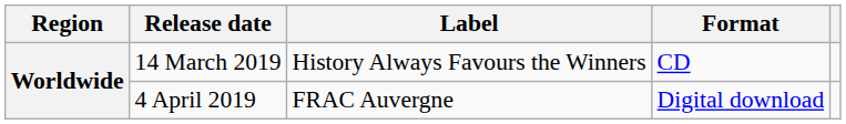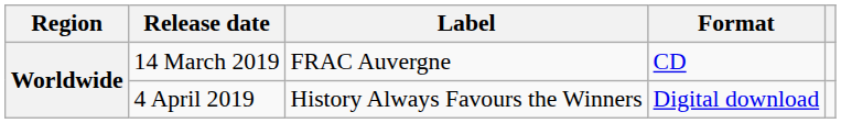 <table class="wikitable plainrowheaders">
 <tr>
 <th scope="col">Region</th>
 <th scope="col">Release date</th>
 <th scope="col">Label</th>
 <th scope="col">Format</th>
 <th scope="col"></th>
 </tr>
 <tr>
 <th rowspan="2" scope="row">Worldwide</th>
 <td>14 March 2019</td>
-<td>History Always Favours the Winners</td>
+<td>FRAC Auvergne</td>
 <td><a href='#'>CD</a></td>
 <td></td>
 </tr>
 <tr>
 <td>4 April 2019</td>
-<td>FRAC Auvergne</td>
+<td>History Always Favours the Winners</td>
 <td><a href='#'>Digital download</a></td>
 <td></td>
 </tr>
 </table>
